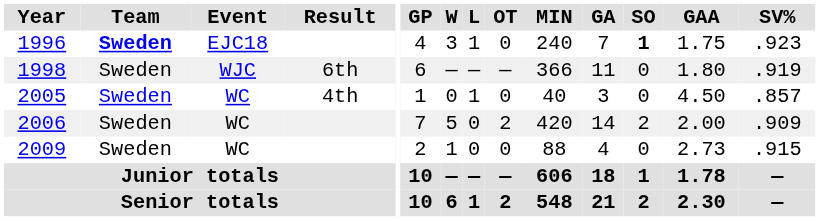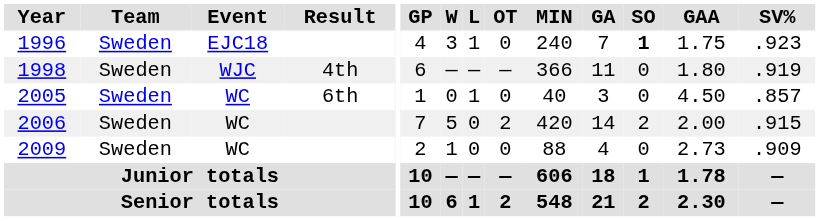 <table border="0" cellpadding="1" cellspacing="0" ID="Table3" style="text-align:center; width:40em">
 <tr ALIGN="center" bgcolor="#e0e0e0">
 <th>Year</th>
 <th>Team</th>
 <th>Event</th>
 <th>Result</th>
 <th rowspan="99" bgcolor="#ffffff"></th>
 <th>GP</th>
 <th>W</th>
 <th>L</th>
 <th>OT</th>
 <th>MIN</th>
 <th>GA</th>
 <th>SO</th>
 <th>GAA</th>
 <th>SV%</th>
 </tr>
 <tr ALIGN="center">
 <td><a href='#'>1996</a></td>
-<td><strong><a href='#'>Sweden</a></strong></td>
+<td><a href='#'>Sweden</a></td>
 <td><a href='#'>EJC18</a></td>
 <td></td>
 <td>4</td>
 <td>3</td>
 <td>1</td>
 <td>0</td>
 <td>240</td>
 <td>7</td>
 <td><strong>1</strong></td>
 <td>1.75</td>
 <td>.923</td>
 </tr>
 <tr ALIGN="center"  bgcolor="#f0f0f0">
 <td><a href='#'>1998</a></td>
 <td>Sweden</td>
 <td><a href='#'>WJC</a></td>
-<td>6th</td>
+<td>4th</td>
 <td>6</td>
 <td>—</td>
 <td>—</td>
 <td>—</td>
 <td>366</td>
 <td>11</td>
 <td>0</td>
 <td>1.80</td>
 <td>.919</td>
 </tr>
 <tr ALIGN="center">
 <td><a href='#'>2005</a></td>
 <td><a href='#'>Sweden</a></td>
 <td><a href='#'>WC</a></td>
-<td>4th</td>
+<td>6th</td>
 <td>1</td>
 <td>0</td>
 <td>1</td>
 <td>0</td>
 <td>40</td>
 <td>3</td>
 <td>0</td>
 <td>4.50</td>
 <td>.857</td>
 </tr>
 <tr ALIGN="center"  bgcolor="#f0f0f0">
 <td><a href='#'>2006</a></td>
 <td>Sweden</td>
 <td>WC</td>
 <td></td>
 <td>7</td>
 <td>5</td>
 <td>0</td>
 <td>2</td>
 <td>420</td>
 <td>14</td>
 <td>2</td>
 <td>2.00</td>
-<td>.909</td>
+<td>.915</td>
 </tr>
 <tr ALIGN="center">
 <td><a href='#'>2009</a></td>
 <td>Sweden</td>
 <td>WC</td>
 <td></td>
 <td>2</td>
 <td>1</td>
 <td>0</td>
 <td>0</td>
 <td>88</td>
 <td>4</td>
 <td>0</td>
 <td>2.73</td>
-<td>.915</td>
+<td>.909</td>
 </tr>
 <tr ALIGN="center" bgcolor="#e0e0e0">
 <th colspan=4>Junior totals</th>
 <th>10</th>
 <th>—</th>
 <th>—</th>
 <th>—</th>
 <th>606</th>
 <th>18</th>
 <th>1</th>
 <th>1.78</th>
 <th>—</th>
 </tr>
 <tr ALIGN="center" bgcolor="#e0e0e0">
 <th colspan=4>Senior totals</th>
 <th>10</th>
 <th>6</th>
 <th>1</th>
 <th>2</th>
 <th>548</th>
 <th>21</th>
 <th>2</th>
 <th>2.30</th>
 <th>—</th>
 </tr>
 </table>
